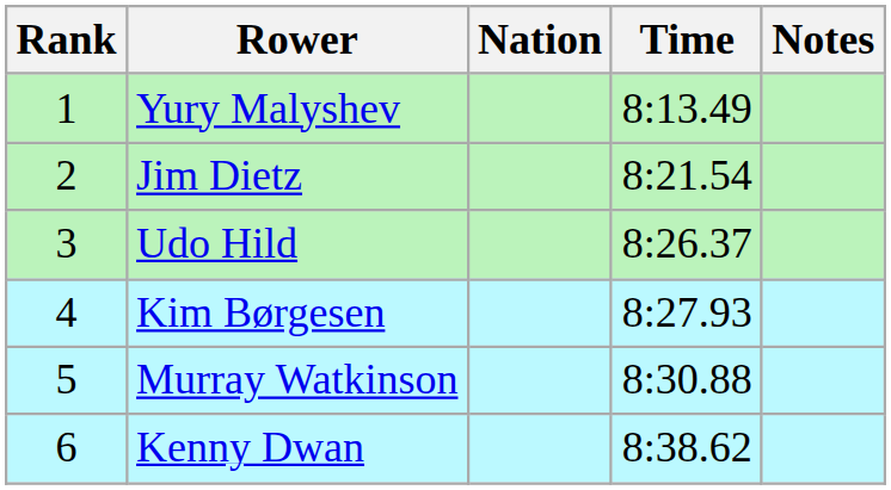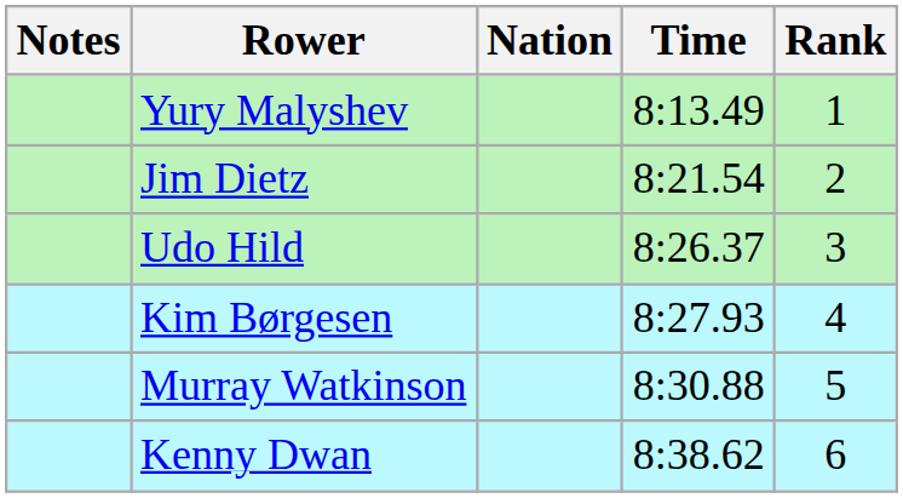 <table class="wikitable sortable" style="text-align:center">
 <tr>
-<th>Rank</th>
+<th>Notes</th>
 <th>Rower</th>
 <th>Nation</th>
 <th>Time</th>
-<th>Notes</th>
+<th>Rank</th>
 </tr>
 <tr bgcolor=bbf3bb>
-<td>1</td>
+<td></td>
 <td align=left><a href='#'>Yury Malyshev</a></td>
 <td align=left></td>
 <td>8:13.49</td>
-<td></td>
+<td>1</td>
 </tr>
 <tr bgcolor=bbf3bb>
-<td>2</td>
+<td></td>
 <td align=left><a href='#'>Jim Dietz</a></td>
 <td align=left></td>
 <td>8:21.54</td>
-<td></td>
+<td>2</td>
 </tr>
 <tr bgcolor=bbf3bb>
-<td>3</td>
+<td></td>
 <td align=left><a href='#'>Udo Hild</a></td>
 <td align=left></td>
 <td>8:26.37</td>
-<td></td>
+<td>3</td>
 </tr>
 <tr bgcolor=bbf9ff>
-<td>4</td>
+<td></td>
 <td align=left><a href='#'>Kim Børgesen</a></td>
 <td align=left></td>
 <td>8:27.93</td>
-<td></td>
+<td>4</td>
 </tr>
 <tr bgcolor=bbf9ff>
-<td>5</td>
+<td></td>
 <td align=left><a href='#'>Murray Watkinson</a></td>
 <td align=left></td>
 <td>8:30.88</td>
-<td></td>
+<td>5</td>
 </tr>
 <tr bgcolor=bbf9ff>
-<td>6</td>
+<td></td>
 <td align=left><a href='#'>Kenny Dwan</a></td>
 <td align=left></td>
 <td>8:38.62</td>
-<td></td>
+<td>6</td>
 </tr>
 </table>
